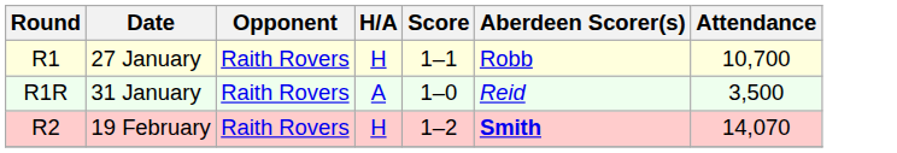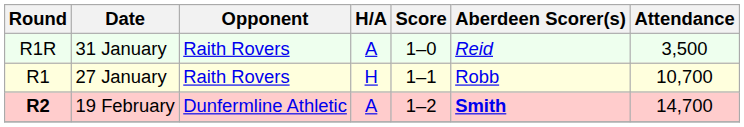 <table class="wikitable" style="text-align:center">
 <tr>
 <th>Round</th>
 <th>Date</th>
 <th>Opponent</th>
 <th>H/A</th>
 <th>Score</th>
 <th>Aberdeen Scorer(s)</th>
 <th>Attendance</th>
 </tr>
+<tr bgcolor=#EEFFEE>
+<td>R1R</td>
+<td align=left>31 January</td>
+<td align=left><a href='#'>Raith Rovers</a></td>
+<td><a href='#'>A</a></td>
+<td>1–0</td>
+<td align=left><em><a href='#'>Reid</a></em></td>
+<td>3,500</td>
+</tr>
 <tr bgcolor=#FFFFDD>
 <td>R1</td>
 <td align=left>27 January</td>
 <td align=left><a href='#'>Raith Rovers</a></td>
 <td><a href='#'>H</a></td>
 <td>1–1</td>
 <td align=left><a href='#'>Robb</a></td>
 <td>10,700</td>
 </tr>
-<tr bgcolor=#EEFFEE>
-<td>R1R</td>
-<td align=left>31 January</td>
-<td align=left><a href='#'>Raith Rovers</a></td>
+<tr bgcolor=#FFCCCC>
+<td><strong>R2</strong></td>
+<td align=left>19 February</td>
+<td align=left><a href='#'>Dunfermline Athletic</a></td>
 <td><a href='#'>A</a></td>
-<td>1–0</td>
-<td align=left><em><a href='#'>Reid</a></em></td>
-<td>3,500</td>
-</tr>
-<tr bgcolor=#FFCCCC>
-<td>R2</td>
-<td align=left>19 February</td>
-<td align=left><a href='#'>Raith Rovers</a></td>
-<td><a href='#'>H</a></td>
 <td>1–2</td>
 <td align=left><strong><a href='#'>Smith</a></strong></td>
-<td>14,070</td>
+<td>14,700</td>
 </tr>
 <tr>
 </tr>
 </table>
